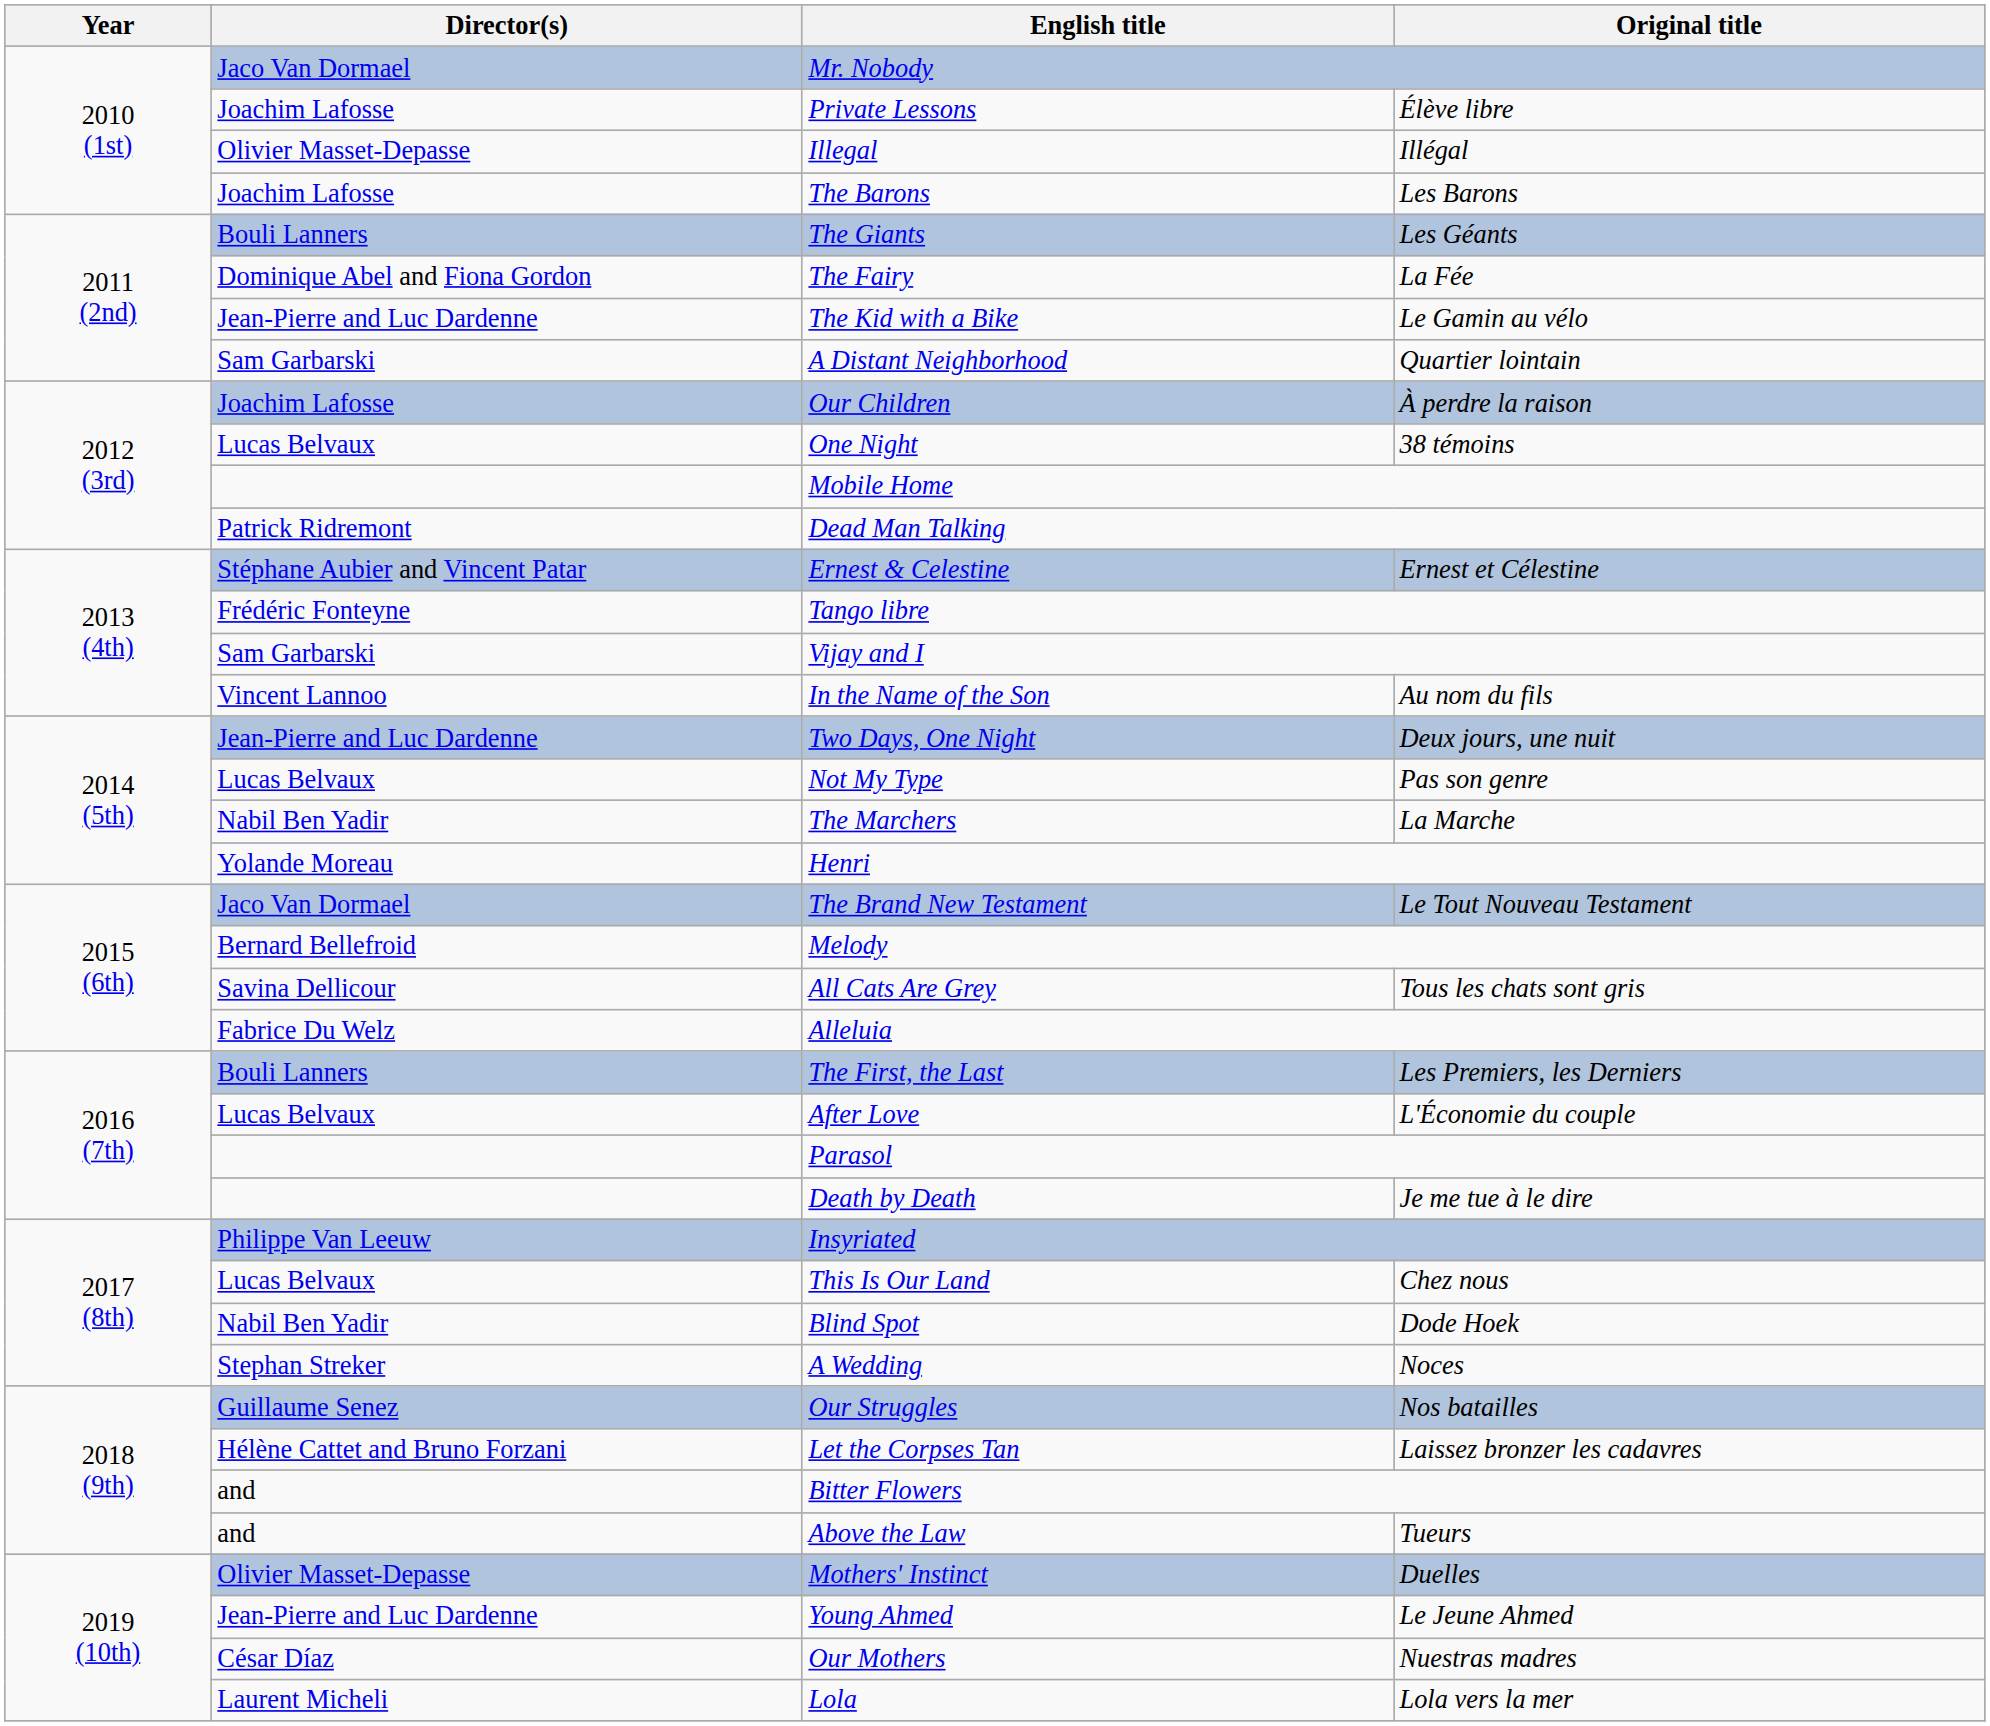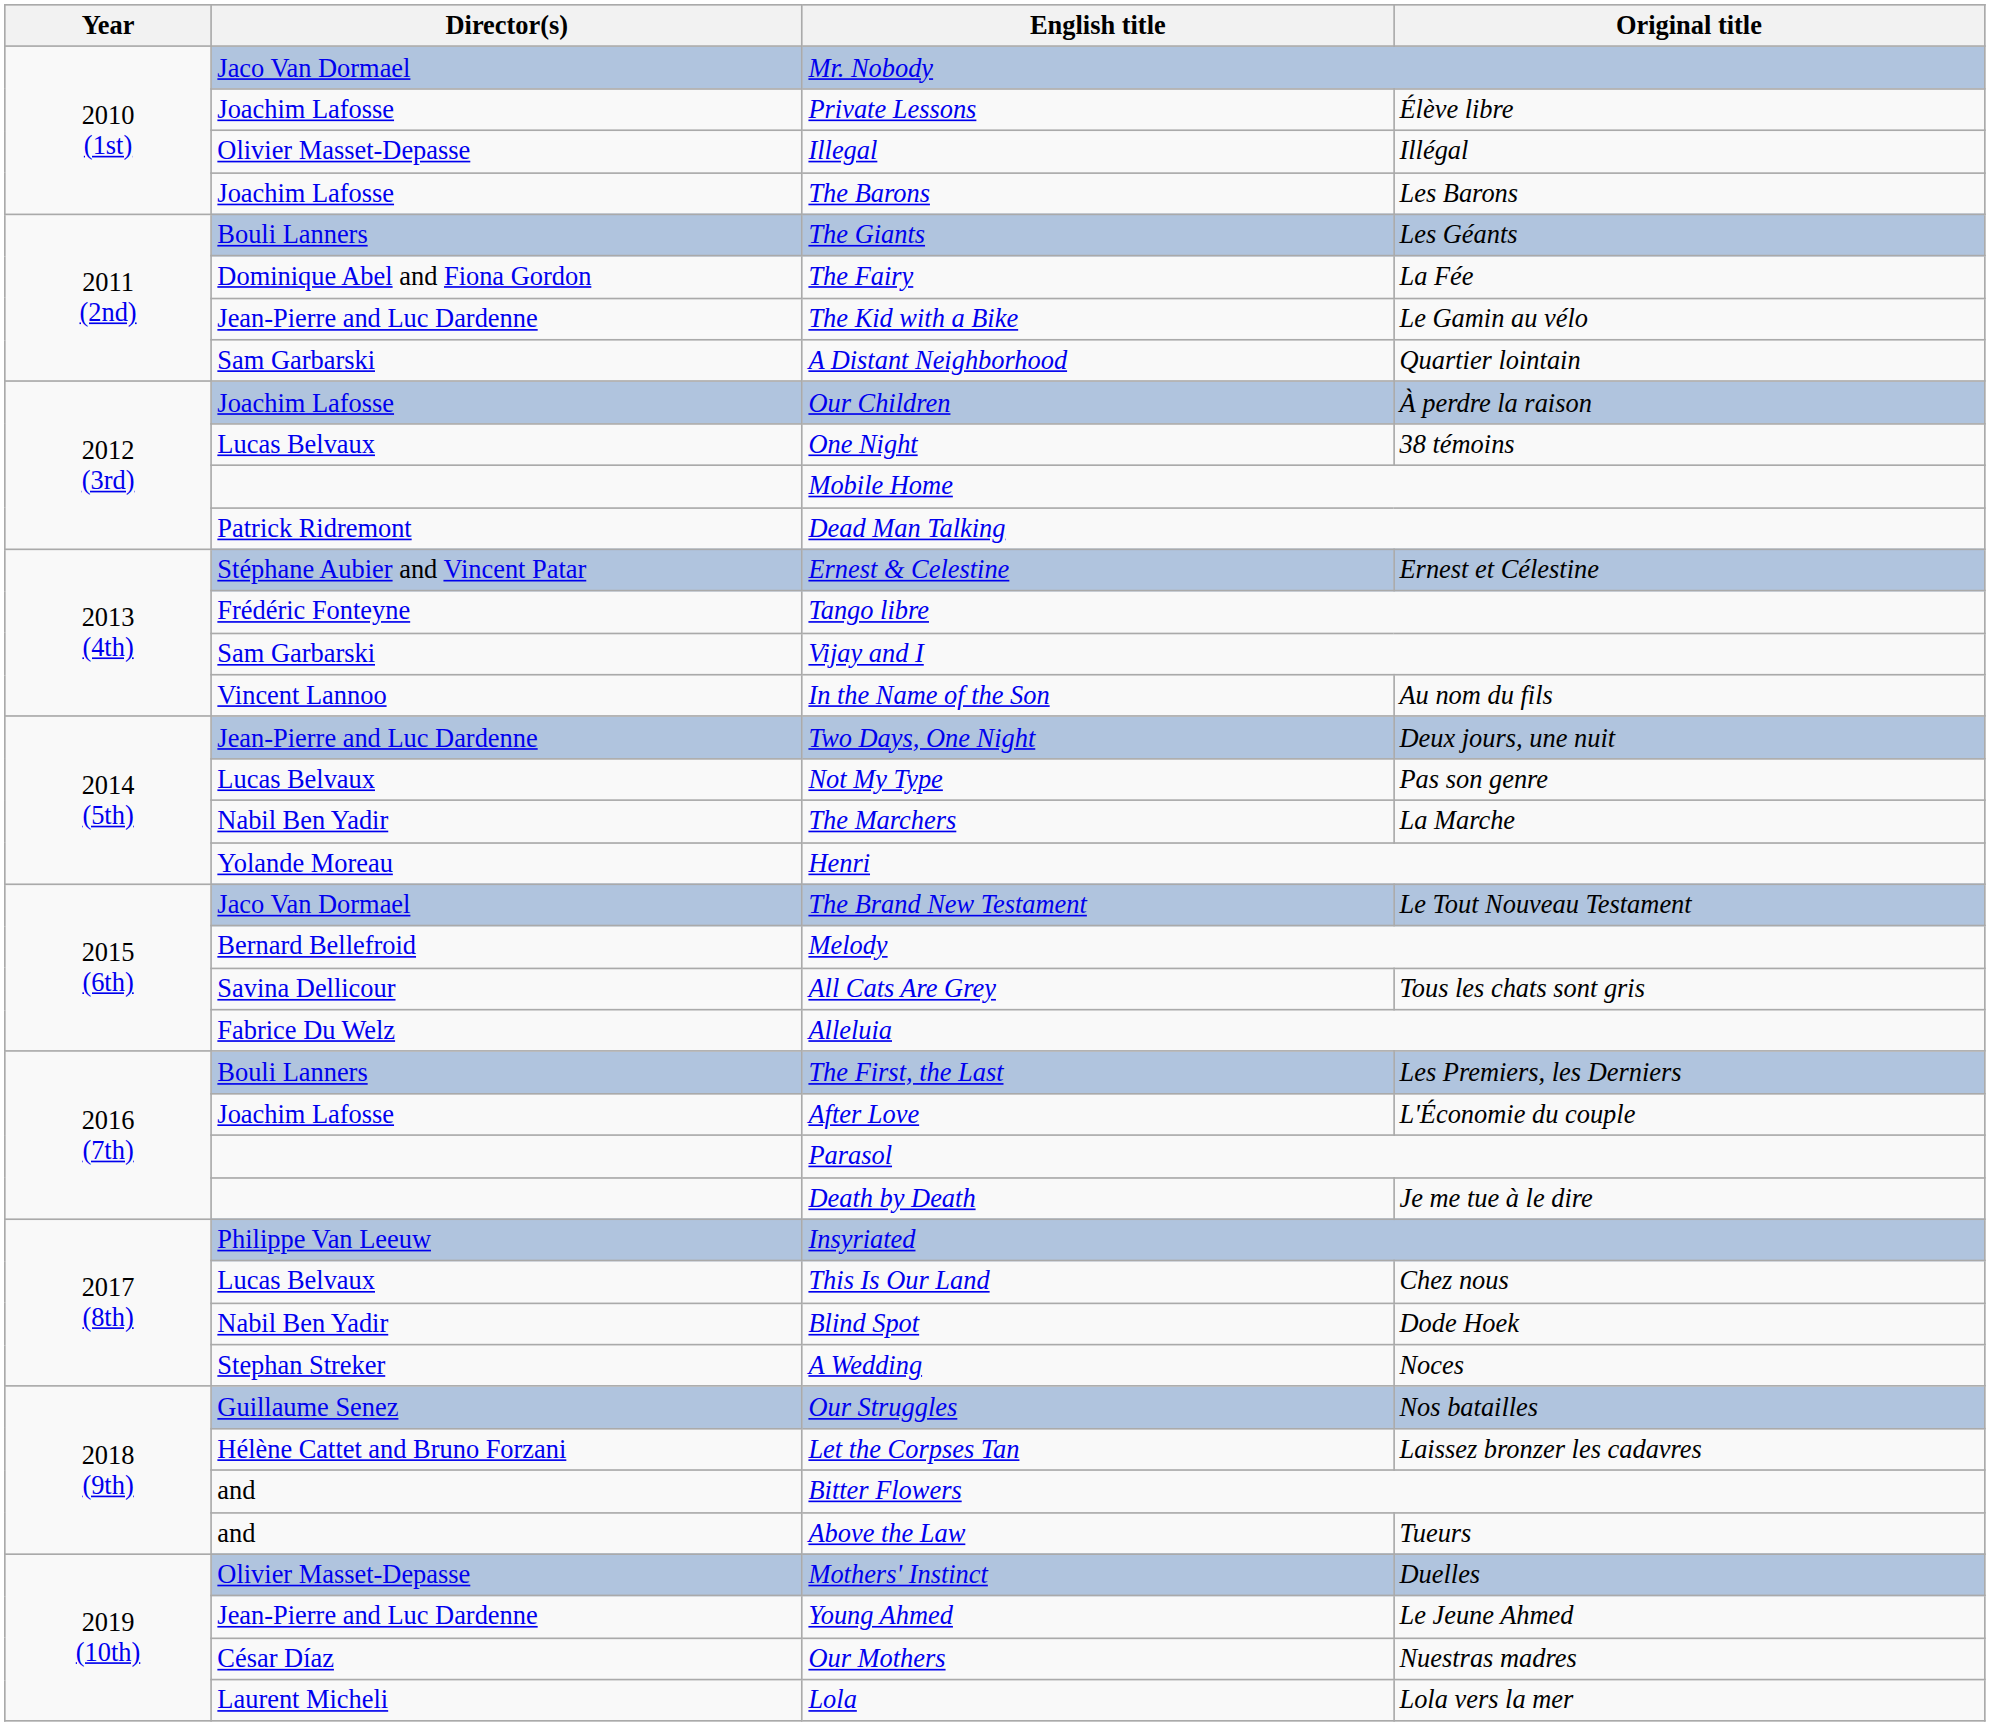 <table class="wikitable" width="95%" cellpadding="5">
 <tr>
 <th width="100"><strong>Year</strong></th>
 <th width="300"><strong>Director(s)</strong></th>
 <th width="300"><strong>English title</strong></th>
 <th width="300"><strong>Original title</strong></th>
 </tr>
 <tr>
 <td rowspan="4" style="text-align:center;">2010<br><a href='#'>(1st)</a></td>
 <td style="background:#B0C4DE;"><a href='#'>Jaco Van Dormael</a></td>
 <td colspan="2" style="background:#B0C4DE;"><em><a href='#'>Mr. Nobody</a></em></td>
 </tr>
 <tr>
 <td><a href='#'>Joachim Lafosse</a></td>
 <td><em><a href='#'>Private Lessons</a></em></td>
 <td><em>Élève libre</em></td>
 </tr>
 <tr>
 <td><a href='#'>Olivier Masset-Depasse</a></td>
 <td><em><a href='#'>Illegal</a></em></td>
 <td><em>Illégal</em></td>
 </tr>
 <tr>
 <td><a href='#'>Joachim Lafosse</a></td>
 <td><em><a href='#'>The Barons</a></em></td>
 <td><em>Les Barons</em></td>
 </tr>
 <tr>
 <td rowspan="4" style="text-align:center;">2011<br><a href='#'>(2nd)</a></td>
 <td style="background:#B0C4DE;"><a href='#'>Bouli Lanners</a></td>
 <td style="background:#B0C4DE;"><em><a href='#'>The Giants</a></em></td>
 <td style="background:#B0C4DE;"><em>Les Géants</em></td>
 </tr>
 <tr>
 <td><a href='#'>Dominique Abel</a> and <a href='#'>Fiona Gordon</a></td>
 <td><em><a href='#'>The Fairy</a></em></td>
 <td><em>La Fée</em></td>
 </tr>
 <tr>
 <td><a href='#'>Jean-Pierre and Luc Dardenne</a></td>
 <td><em><a href='#'>The Kid with a Bike</a></em></td>
 <td><em>Le Gamin au vélo</em></td>
 </tr>
 <tr>
 <td><a href='#'>Sam Garbarski</a></td>
 <td><em><a href='#'>A Distant Neighborhood</a></em></td>
 <td><em>Quartier lointain</em></td>
 </tr>
 <tr>
 <td rowspan="4" style="text-align:center;">2012<br><a href='#'>(3rd)</a></td>
 <td style="background:#B0C4DE;"><a href='#'>Joachim Lafosse</a></td>
 <td style="background:#B0C4DE;"><em><a href='#'>Our Children</a></em></td>
 <td style="background:#B0C4DE;"><em>À perdre la raison</em></td>
 </tr>
 <tr>
 <td><a href='#'>Lucas Belvaux</a></td>
 <td><em><a href='#'>One Night</a></em></td>
 <td><em>38 témoins</em></td>
 </tr>
 <tr>
 <td></td>
 <td colspan="2"><em><a href='#'>Mobile Home</a></em></td>
 </tr>
 <tr>
 <td><a href='#'>Patrick Ridremont</a></td>
 <td colspan="2"><em><a href='#'>Dead Man Talking</a></em></td>
 </tr>
 <tr>
 <td rowspan="4" style="text-align:center;">2013<br><a href='#'>(4th)</a></td>
 <td style="background:#B0C4DE;"><a href='#'>Stéphane Aubier</a> and <a href='#'>Vincent Patar</a></td>
 <td style="background:#B0C4DE;"><em><a href='#'>Ernest & Celestine</a></em></td>
 <td style="background:#B0C4DE;"><em>Ernest et Célestine</em></td>
 </tr>
 <tr>
 <td><a href='#'>Frédéric Fonteyne</a></td>
 <td colspan="2"><em><a href='#'>Tango libre</a></em></td>
 </tr>
 <tr>
 <td><a href='#'>Sam Garbarski</a></td>
 <td colspan="2"><em><a href='#'>Vijay and I</a></em></td>
 </tr>
 <tr>
 <td><a href='#'>Vincent Lannoo</a></td>
 <td><em><a href='#'>In the Name of the Son</a></em></td>
 <td><em>Au nom du fils</em></td>
 </tr>
 <tr>
 <td rowspan="4" style="text-align:center;">2014<br><a href='#'>(5th)</a></td>
 <td style="background:#B0C4DE;"><a href='#'>Jean-Pierre and Luc Dardenne</a></td>
 <td style="background:#B0C4DE;"><em><a href='#'>Two Days, One Night</a></em></td>
 <td style="background:#B0C4DE;"><em>Deux jours, une nuit</em></td>
 </tr>
 <tr>
 <td><a href='#'>Lucas Belvaux</a></td>
 <td><em><a href='#'>Not My Type</a></em></td>
 <td><em>Pas son genre</em></td>
 </tr>
 <tr>
 <td><a href='#'>Nabil Ben Yadir</a></td>
 <td><em><a href='#'>The Marchers</a></em></td>
 <td><em>La Marche</em></td>
 </tr>
 <tr>
 <td><a href='#'>Yolande Moreau</a></td>
 <td colspan="2"><em><a href='#'>Henri</a></em></td>
 </tr>
 <tr>
 <td rowspan="4" style="text-align:center;">2015<br><a href='#'>(6th)</a></td>
 <td style="background:#B0C4DE;"><a href='#'>Jaco Van Dormael</a></td>
 <td style="background:#B0C4DE;"><em><a href='#'>The Brand New Testament</a></em></td>
 <td style="background:#B0C4DE;"><em>Le Tout Nouveau Testament</em></td>
 </tr>
 <tr>
 <td><a href='#'>Bernard Bellefroid</a></td>
 <td colspan="2"><em><a href='#'>Melody</a></em></td>
 </tr>
 <tr>
 <td><a href='#'>Savina Dellicour</a></td>
 <td><em><a href='#'>All Cats Are Grey</a></em></td>
 <td><em>Tous les chats sont gris</em></td>
 </tr>
 <tr>
 <td><a href='#'>Fabrice Du Welz</a></td>
 <td colspan="2"><em><a href='#'>Alleluia</a></em></td>
 </tr>
 <tr>
 <td rowspan="4" style="text-align:center;">2016<br><a href='#'>(7th)</a></td>
 <td style="background:#B0C4DE;"><a href='#'>Bouli Lanners</a></td>
 <td style="background:#B0C4DE;"><em><a href='#'>The First, the Last</a></em></td>
 <td style="background:#B0C4DE;"><em>Les Premiers, les Derniers</em></td>
 </tr>
 <tr>
-<td><a href='#'>Lucas Belvaux</a></td>
+<td><a href='#'>Joachim Lafosse</a></td>
 <td><em><a href='#'>After Love</a></em></td>
 <td><em>L'Économie du couple</em></td>
 </tr>
 <tr>
 <td></td>
 <td colspan="2"><em><a href='#'>Parasol</a></em></td>
 </tr>
 <tr>
 <td></td>
 <td><em><a href='#'>Death by Death</a></em></td>
 <td><em>Je me tue à le dire</em></td>
 </tr>
 <tr>
 <td rowspan="4" style="text-align:center;">2017<br><a href='#'>(8th)</a></td>
 <td style="background:#B0C4DE;"><a href='#'>Philippe Van Leeuw</a></td>
 <td colspan="2" style="background:#B0C4DE;"><em><a href='#'>Insyriated</a></em></td>
 </tr>
 <tr>
 <td><a href='#'>Lucas Belvaux</a></td>
 <td><em><a href='#'>This Is Our Land</a></em></td>
 <td><em>Chez nous</em></td>
 </tr>
 <tr>
 <td><a href='#'>Nabil Ben Yadir</a></td>
 <td><em><a href='#'>Blind Spot</a></em></td>
 <td><em>Dode Hoek</em></td>
 </tr>
 <tr>
 <td><a href='#'>Stephan Streker</a></td>
 <td><em><a href='#'>A Wedding</a></em></td>
 <td><em>Noces</em></td>
 </tr>
 <tr>
 <td rowspan="4" style="text-align:center;">2018<br><a href='#'>(9th)</a></td>
 <td style="background:#B0C4DE;"><a href='#'>Guillaume Senez</a></td>
 <td style="background:#B0C4DE;"><em><a href='#'>Our Struggles</a></em></td>
 <td style="background:#B0C4DE;"><em>Nos batailles</em></td>
 </tr>
 <tr>
 <td><a href='#'>Hélène Cattet and Bruno Forzani</a></td>
 <td><em><a href='#'>Let the Corpses Tan</a></em></td>
 <td><em>Laissez bronzer les cadavres</em></td>
 </tr>
 <tr>
 <td> and </td>
 <td colspan="2"><em><a href='#'>Bitter Flowers</a></em></td>
 </tr>
 <tr>
 <td> and </td>
 <td><em><a href='#'>Above the Law</a></em></td>
 <td><em>Tueurs</em></td>
 </tr>
 <tr>
 <td rowspan="4" style="text-align:center;">2019<br><a href='#'>(10th)</a></td>
 <td style="background:#B0C4DE;"><a href='#'>Olivier Masset-Depasse</a></td>
 <td style="background:#B0C4DE;"><em><a href='#'>Mothers' Instinct</a></em></td>
 <td style="background:#B0C4DE;"><em>Duelles</em></td>
 </tr>
 <tr>
 <td><a href='#'>Jean-Pierre and Luc Dardenne</a></td>
 <td><em><a href='#'>Young Ahmed</a></em></td>
 <td><em>Le Jeune Ahmed</em></td>
 </tr>
 <tr>
 <td><a href='#'>César Díaz</a></td>
 <td><em><a href='#'>Our Mothers</a></em></td>
 <td><em>Nuestras madres</em></td>
 </tr>
 <tr>
 <td><a href='#'>Laurent Micheli</a></td>
 <td><em><a href='#'>Lola</a></em></td>
 <td><em>Lola vers la mer</em></td>
 </tr>
 </table>
